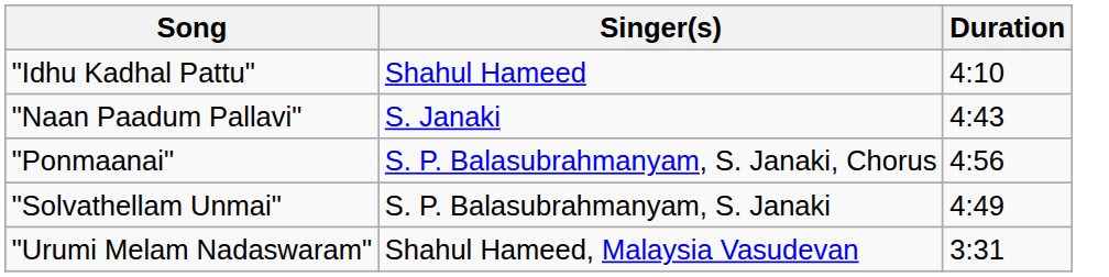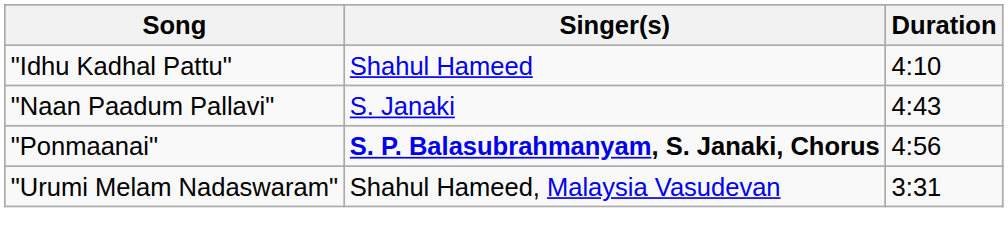 <table class="wikitable" style="font-size:95%;">
 <tr>
 <th>Song</th>
 <th>Singer(s)</th>
 <th>Duration</th>
 </tr>
 <tr>
 <td>"Idhu Kadhal Pattu"</td>
 <td><a href='#'>Shahul Hameed</a></td>
 <td>4:10</td>
 </tr>
 <tr>
 <td>"Naan Paadum Pallavi"</td>
 <td><a href='#'>S. Janaki</a></td>
 <td>4:43</td>
 </tr>
 <tr>
 <td>"Ponmaanai"</td>
-<td><a href='#'>S. P. Balasubrahmanyam</a>, S. Janaki, Chorus</td>
+<td><strong><a href='#'>S. P. Balasubrahmanyam</a>, S. Janaki, Chorus</strong></td>
 <td>4:56</td>
-</tr>
-<tr>
-<td>"Solvathellam Unmai"</td>
-<td>S. P. Balasubrahmanyam, S. Janaki</td>
-<td>4:49</td>
 </tr>
 <tr>
 <td>"Urumi Melam Nadaswaram"</td>
 <td>Shahul Hameed, <a href='#'>Malaysia Vasudevan</a></td>
 <td>3:31</td>
 </tr>
 </table>
